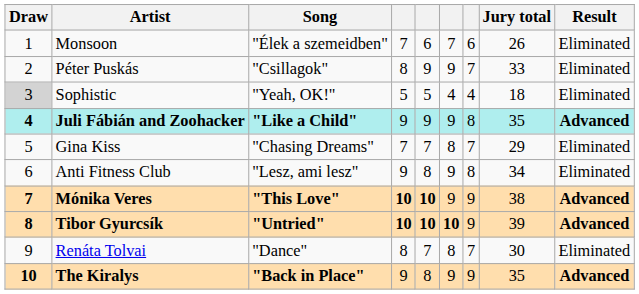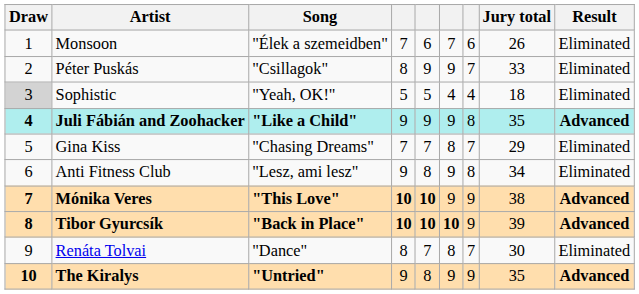 <table class="sortable wikitable" style="margin: 1em auto 1em auto; text-align:center">
 <tr>
 <th>Draw</th>
 <th>Artist</th>
 <th>Song</th>
 <th><small></small></th>
 <th><small></small></th>
 <th><small></small></th>
 <th><small></small></th>
 <th>Jury total</th>
 <th>Result</th>
 </tr>
 <tr>
 <td>1</td>
 <td align="left">Monsoon</td>
 <td align="left">"Élek a szemeidben"</td>
 <td>7</td>
 <td>6</td>
 <td>7</td>
 <td>6</td>
 <td>26</td>
 <td>Eliminated</td>
 </tr>
 <tr>
 <td>2</td>
 <td align="left">Péter Puskás</td>
 <td align="left">"Csillagok"</td>
 <td>8</td>
 <td>9</td>
 <td>9</td>
 <td>7</td>
 <td>33</td>
 <td>Eliminated</td>
 </tr>
 <tr>
 <td style="background: lightgrey;">3</td>
 <td align="left">Sophistic</td>
 <td align="left">"Yeah, OK!"</td>
 <td>5</td>
 <td>5</td>
 <td>4</td>
 <td>4</td>
 <td>18</td>
 <td>Eliminated</td>
 </tr>
 <tr style="background:paleturquoise;">
 <td><strong>4</strong></td>
 <td align="left"><strong>Juli Fábián and Zoohacker</strong></td>
 <td align="left"><strong>"Like a Child"</strong></td>
 <td>9</td>
 <td>9</td>
 <td>9</td>
 <td>8</td>
 <td>35</td>
 <td><strong>Advanced</strong></td>
 </tr>
 <tr>
 <td>5</td>
 <td align="left">Gina Kiss</td>
 <td align="left">"Chasing Dreams"</td>
 <td>7</td>
 <td>7</td>
 <td>8</td>
 <td>7</td>
 <td>29</td>
 <td>Eliminated</td>
 </tr>
 <tr>
 <td>6</td>
 <td align="left">Anti Fitness Club</td>
 <td align="left">"Lesz, ami lesz"</td>
 <td>9</td>
 <td>8</td>
 <td>9</td>
 <td>8</td>
 <td>34</td>
 <td>Eliminated</td>
 </tr>
 <tr style="background:navajowhite;">
 <td><strong>7</strong></td>
 <td align="left"><strong>Mónika Veres</strong></td>
 <td align="left"><strong>"This Love"</strong></td>
 <td><strong>10</strong></td>
 <td><strong>10</strong></td>
 <td>9</td>
 <td>9</td>
 <td>38</td>
 <td><strong>Advanced</strong></td>
 </tr>
 <tr style="background:navajowhite;">
 <td><strong>8</strong></td>
 <td align="left"><strong>Tibor Gyurcsík</strong></td>
-<td align="left"><strong>"Untried"</strong></td>
+<td align="left"><strong>"Back in Place"</strong></td>
 <td><strong>10</strong></td>
 <td><strong>10</strong></td>
 <td><strong>10</strong></td>
 <td>9</td>
 <td>39</td>
 <td><strong>Advanced</strong></td>
 </tr>
 <tr>
 <td>9</td>
 <td align="left"><a href='#'>Renáta Tolvai</a></td>
 <td align="left">"Dance"</td>
 <td>8</td>
 <td>7</td>
 <td>8</td>
 <td>7</td>
 <td>30</td>
 <td>Eliminated</td>
 </tr>
 <tr style="background:navajowhite;">
 <td><strong>10</strong></td>
 <td align="left" data-sort-value="Kiralys, The"><strong>The Kiralys</strong></td>
-<td align="left"><strong>"Back in Place"</strong></td>
+<td align="left"><strong>"Untried"</strong></td>
 <td>9</td>
 <td>8</td>
 <td>9</td>
 <td>9</td>
 <td>35</td>
 <td><strong>Advanced</strong></td>
 </tr>
 </table>
